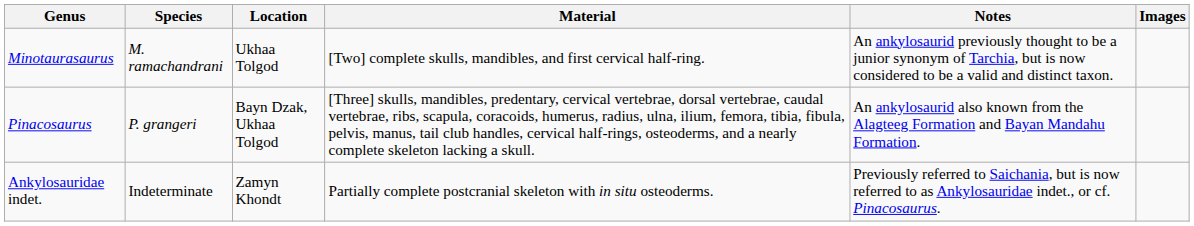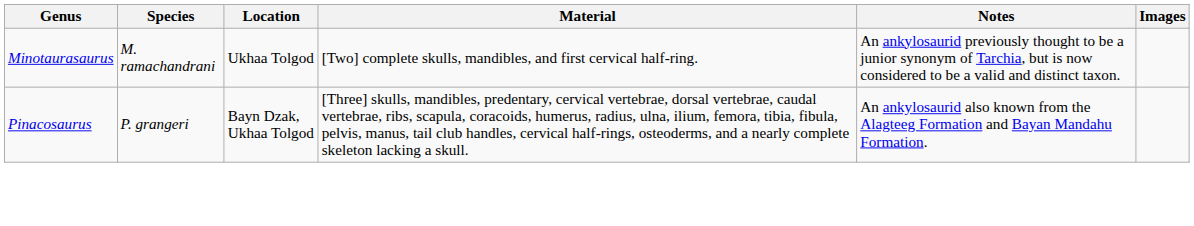 <table class="wikitable sortable">
 <tr>
 <th>Genus</th>
 <th>Species</th>
 <th>Location</th>
 <th>Material</th>
 <th>Notes</th>
 <th>Images</th>
 </tr>
 <tr>
 <td><em><a href='#'>Minotaurasaurus</a></em></td>
 <td><em>M. ramachandrani</em></td>
 <td>Ukhaa Tolgod</td>
 <td>[Two] complete skulls, mandibles, and first cervical half-ring.</td>
 <td>An <a href='#'>ankylosaurid</a> previously thought to be a junior synonym of <a href='#'>Tarchia</a>, but is now considered to be a valid and distinct taxon.</td>
 <td></td>
 </tr>
 <tr>
 <td><em><a href='#'>Pinacosaurus</a></em></td>
 <td><em>P. grangeri</em></td>
 <td>Bayn Dzak, Ukhaa Tolgod</td>
 <td>[Three] skulls, mandibles, predentary, cervical vertebrae, dorsal vertebrae, caudal vertebrae, ribs, scapula, coracoids, humerus, radius, ulna, ilium, femora, tibia, fibula, pelvis, manus, tail club handles, cervical half-rings, osteoderms, and a nearly complete skeleton lacking a skull.</td>
 <td>An <a href='#'>ankylosaurid</a> also known from the <a href='#'>Alagteeg Formation</a> and <a href='#'>Bayan Mandahu Formation</a>.</td>
 <td></td>
 </tr>
-<tr>
-<td><a href='#'>Ankylosauridae</a> indet.</td>
-<td>Indeterminate</td>
-<td>Zamyn Khondt</td>
-<td>Partially complete postcranial skeleton with <em>in situ</em> osteoderms.</td>
-<td>Previously referred to <a href='#'>Saichania</a>, but is now referred to as <a href='#'>Ankylosauridae</a> indet., or cf. <em><a href='#'>Pinacosaurus</a></em>.</td>
-<td></td>
-</tr>
 </table>
